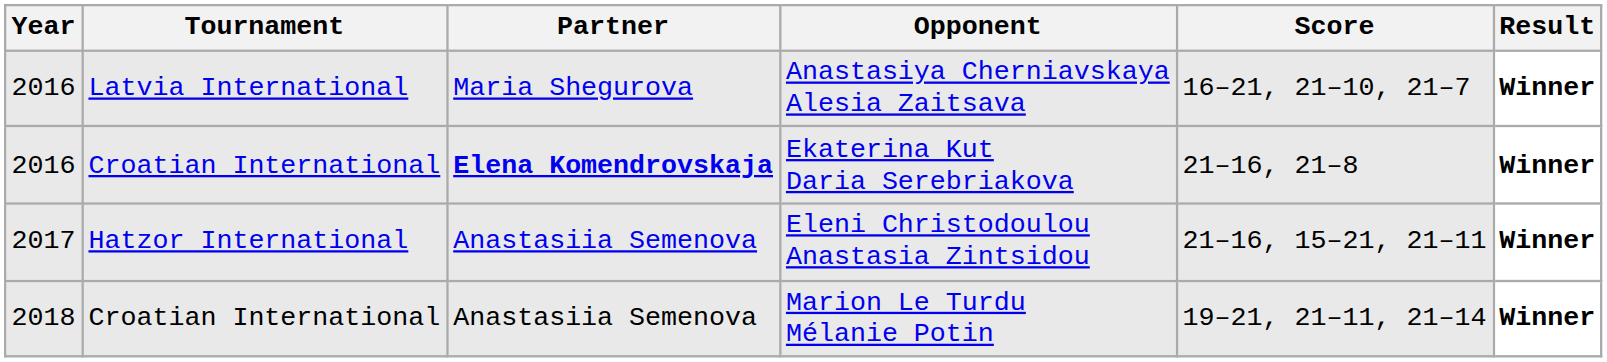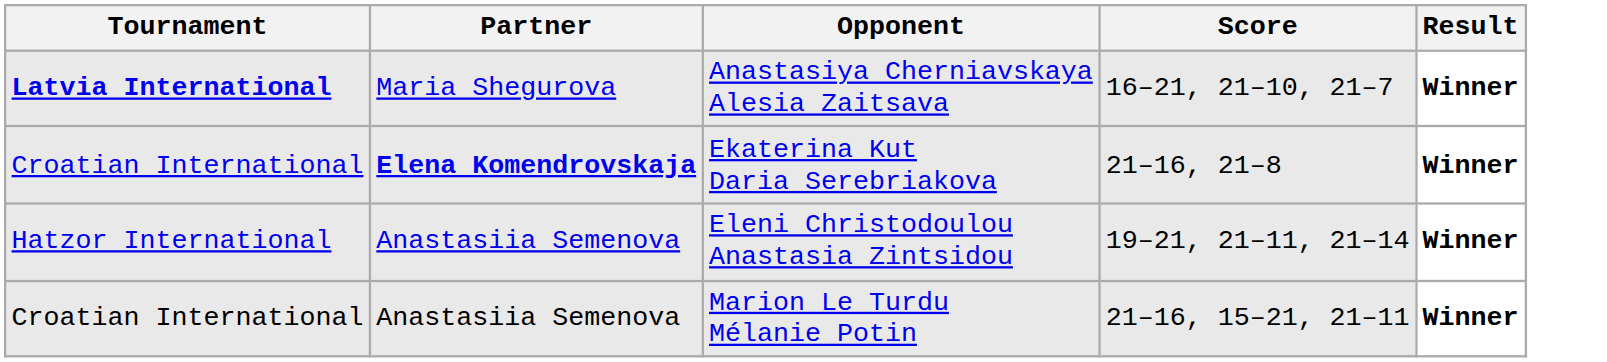 <table class="sortable wikitable" style="font-size: 90%;">
 <tr>
-<th>Year</th>
 <th>Tournament</th>
 <th>Partner</th>
 <th>Opponent</th>
 <th>Score</th>
 <th>Result</th>
 </tr>
 <tr style="background:#E9E9E9">
-<td align="center">2016</td>
-<td align="left"><a href='#'>Latvia International</a></td>
+<td align="left"><strong><a href='#'>Latvia International</a></strong></td>
 <td align="left"> <a href='#'>Maria Shegurova</a></td>
 <td align="left"> <a href='#'>Anastasiya Cherniavskaya</a><br> <a href='#'>Alesia Zaitsava</a></td>
 <td align="left">16–21, 21–10, 21–7</td>
 <td style="text-align:left; background:white"> <strong>Winner</strong></td>
 </tr>
 <tr style="background:#E9E9E9">
-<td align="center">2016</td>
 <td align="left"><a href='#'>Croatian International</a></td>
 <td align="left"><strong> <a href='#'>Elena Komendrovskaja</a></strong></td>
 <td align="left"> <a href='#'>Ekaterina Kut</a><br> <a href='#'>Daria Serebriakova</a></td>
 <td align="left">21–16, 21–8</td>
 <td style="text-align:left; background:white"> <strong>Winner</strong></td>
 </tr>
 <tr style="background:#E9E9E9">
-<td align="center">2017</td>
 <td align="left"><a href='#'>Hatzor International</a></td>
 <td align="left"> <a href='#'>Anastasiia Semenova</a></td>
 <td align="left"> <a href='#'>Eleni Christodoulou</a><br> <a href='#'>Anastasia Zintsidou</a></td>
+<td align="left">19–21, 21–11, 21–14</td>
+<td style="text-align:left; background:white"> <strong>Winner</strong></td>
+</tr>
+<tr style="background:#E9E9E9">
+<td align="left">Croatian International</td>
+<td align="left"> Anastasiia Semenova</td>
+<td align="left"> <a href='#'>Marion Le Turdu</a><br> <a href='#'>Mélanie Potin</a></td>
 <td align="left">21–16, 15–21, 21–11</td>
 <td style="text-align:left; background:white"> <strong>Winner</strong></td>
 </tr>
-<tr style="background:#E9E9E9">
-<td align="center">2018</td>
-<td align="left">Croatian International</td>
-<td align="left"> Anastasiia Semenova</td>
-<td align="left"> <a href='#'>Marion Le Turdu</a><br> <a href='#'>Mélanie Potin</a></td>
-<td align="left">19–21, 21–11, 21–14</td>
-<td style="text-align:left; background:white"> <strong>Winner</strong></td>
-</tr>
 </table>
